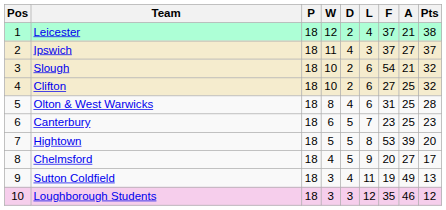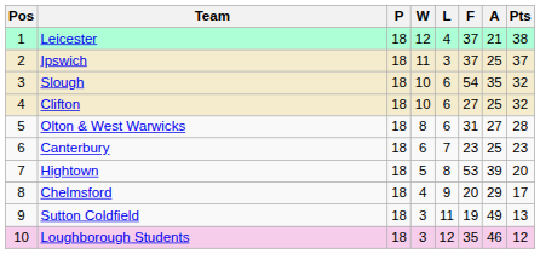 <table class="wikitable" style="font-size: 100%">
 <tr>
 <th width=20>Pos</th>
 <th width=400>Team</th>
 <th width=20>P</th>
 <th width=20>W</th>
-<th width=20>D</th>
 <th width=20>L</th>
 <th width=20>F</th>
 <th width=20>A</th>
 <th width=20>Pts</th>
 </tr>
 <tr align=center style="background: #ADFFD6;">
 <td>1</td>
 <td align="left"><a href='#'>Leicester</a></td>
 <td>18</td>
 <td>12</td>
-<td>2</td>
 <td>4</td>
 <td>37</td>
 <td>21</td>
 <td>38</td>
 </tr>
 <tr align=center style="background: #F5ECCE;">
 <td>2</td>
 <td align="left"><a href='#'>Ipswich</a></td>
 <td>18</td>
 <td>11</td>
-<td>4</td>
 <td>3</td>
 <td>37</td>
-<td>27</td>
+<td>25</td>
 <td>37</td>
 </tr>
 <tr align=center style="background: #F5ECCE;">
 <td>3</td>
 <td align="left"><a href='#'>Slough</a></td>
 <td>18</td>
 <td>10</td>
-<td>2</td>
 <td>6</td>
 <td>54</td>
-<td>21</td>
+<td>35</td>
 <td>32</td>
 </tr>
 <tr align=center style="background: #F5ECCE;">
 <td>4</td>
 <td align="left"><a href='#'>Clifton</a></td>
 <td>18</td>
 <td>10</td>
-<td>2</td>
 <td>6</td>
 <td>27</td>
 <td>25</td>
 <td>32</td>
 </tr>
 <tr align=center>
 <td>5</td>
 <td align="left"><a href='#'>Olton & West Warwicks</a></td>
 <td>18</td>
 <td>8</td>
-<td>4</td>
 <td>6</td>
 <td>31</td>
-<td>25</td>
+<td>27</td>
 <td>28</td>
 </tr>
 <tr align=center>
 <td>6</td>
 <td align="left"><a href='#'>Canterbury</a></td>
 <td>18</td>
 <td>6</td>
-<td>5</td>
 <td>7</td>
 <td>23</td>
 <td>25</td>
 <td>23</td>
 </tr>
 <tr align=center>
 <td>7</td>
 <td align="left"><a href='#'>Hightown</a></td>
 <td>18</td>
-<td>5</td>
 <td>5</td>
 <td>8</td>
 <td>53</td>
 <td>39</td>
 <td>20</td>
 </tr>
 <tr align=center>
 <td>8</td>
 <td align="left"><a href='#'>Chelmsford</a></td>
 <td>18</td>
 <td>4</td>
-<td>5</td>
 <td>9</td>
 <td>20</td>
-<td>27</td>
+<td>29</td>
 <td>17</td>
 </tr>
 <tr align=center>
 <td>9</td>
 <td align="left"><a href='#'>Sutton Coldfield</a></td>
 <td>18</td>
 <td>3</td>
-<td>4</td>
 <td>11</td>
 <td>19</td>
 <td>49</td>
 <td>13</td>
 </tr>
 <tr align=center style="background: #F6CEEC;">
 <td>10</td>
 <td align="left"><a href='#'>Loughborough Students</a></td>
 <td>18</td>
 <td>3</td>
-<td>3</td>
 <td>12</td>
 <td>35</td>
 <td>46</td>
 <td>12</td>
 </tr>
 </table>
